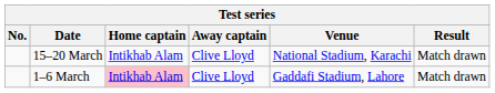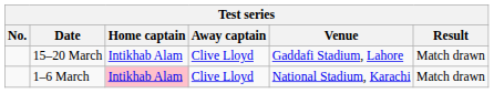 <table class="wikitable">
 <tr>
 <th colspan="9">Test series</th>
 </tr>
 <tr>
 <th>No.</th>
 <th>Date</th>
 <th>Home captain</th>
 <th>Away captain</th>
 <th>Venue</th>
 <th>Result</th>
 </tr>
 <tr>
 <td></td>
 <td>15–20 March</td>
 <td><a href='#'>Intikhab Alam</a></td>
 <td><a href='#'>Clive Lloyd</a></td>
-<td><a href='#'>National Stadium</a>, <a href='#'>Karachi</a></td>
+<td><a href='#'>Gaddafi Stadium</a>, <a href='#'>Lahore</a></td>
 <td>Match drawn</td>
 </tr>
 <tr>
 <td></td>
 <td>1–6 March</td>
 <td style="background: pink;"><a href='#'>Intikhab Alam</a></td>
 <td><a href='#'>Clive Lloyd</a></td>
-<td><a href='#'>Gaddafi Stadium</a>, <a href='#'>Lahore</a></td>
+<td><a href='#'>National Stadium</a>, <a href='#'>Karachi</a></td>
 <td>Match drawn</td>
 </tr>
 </table>
